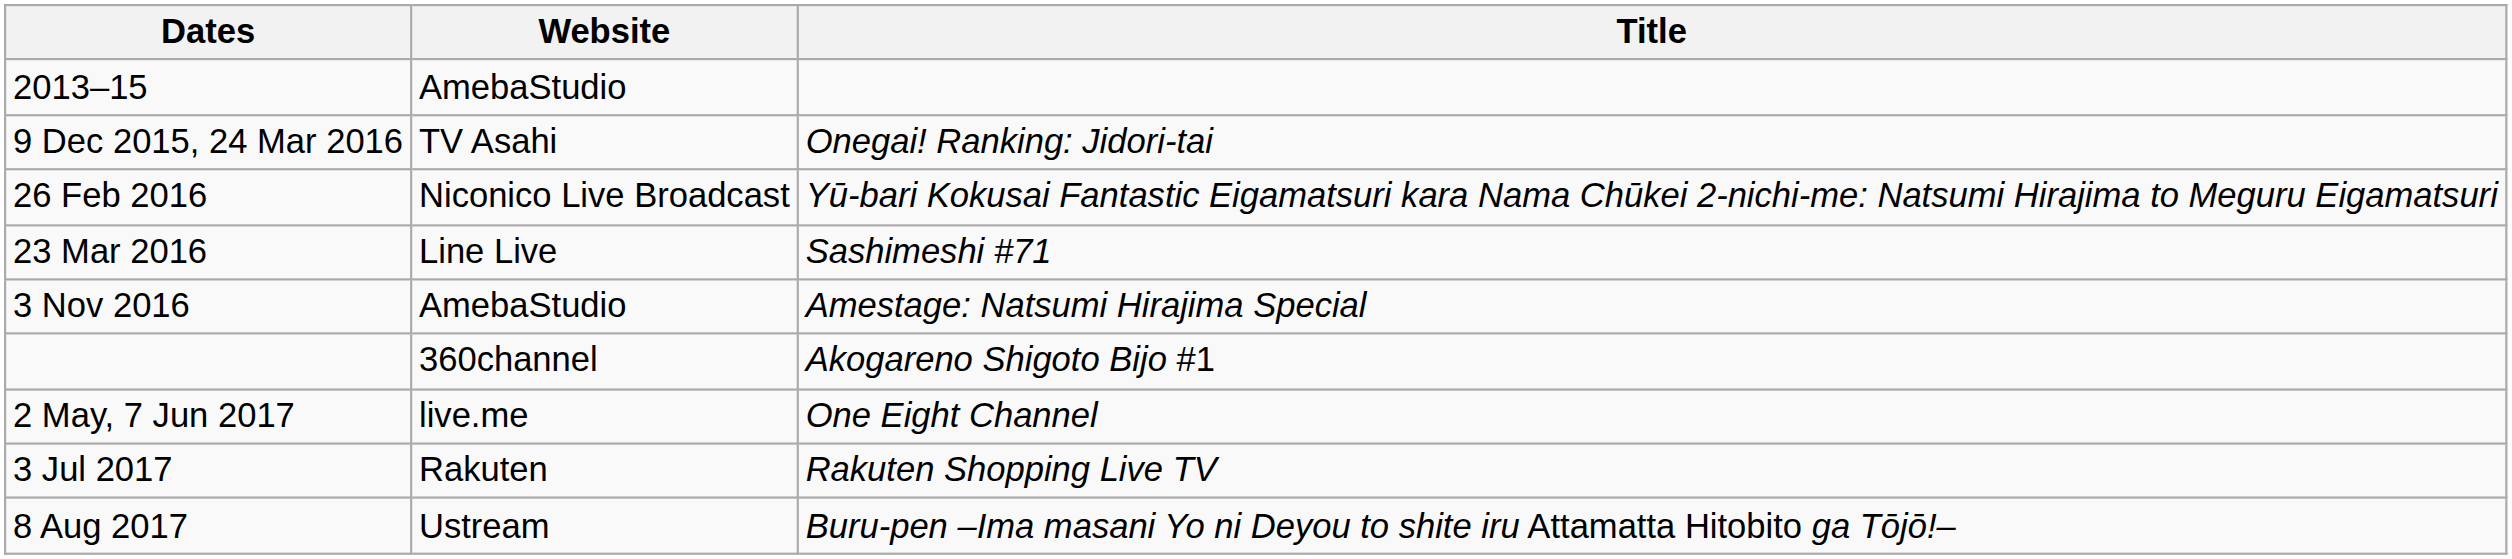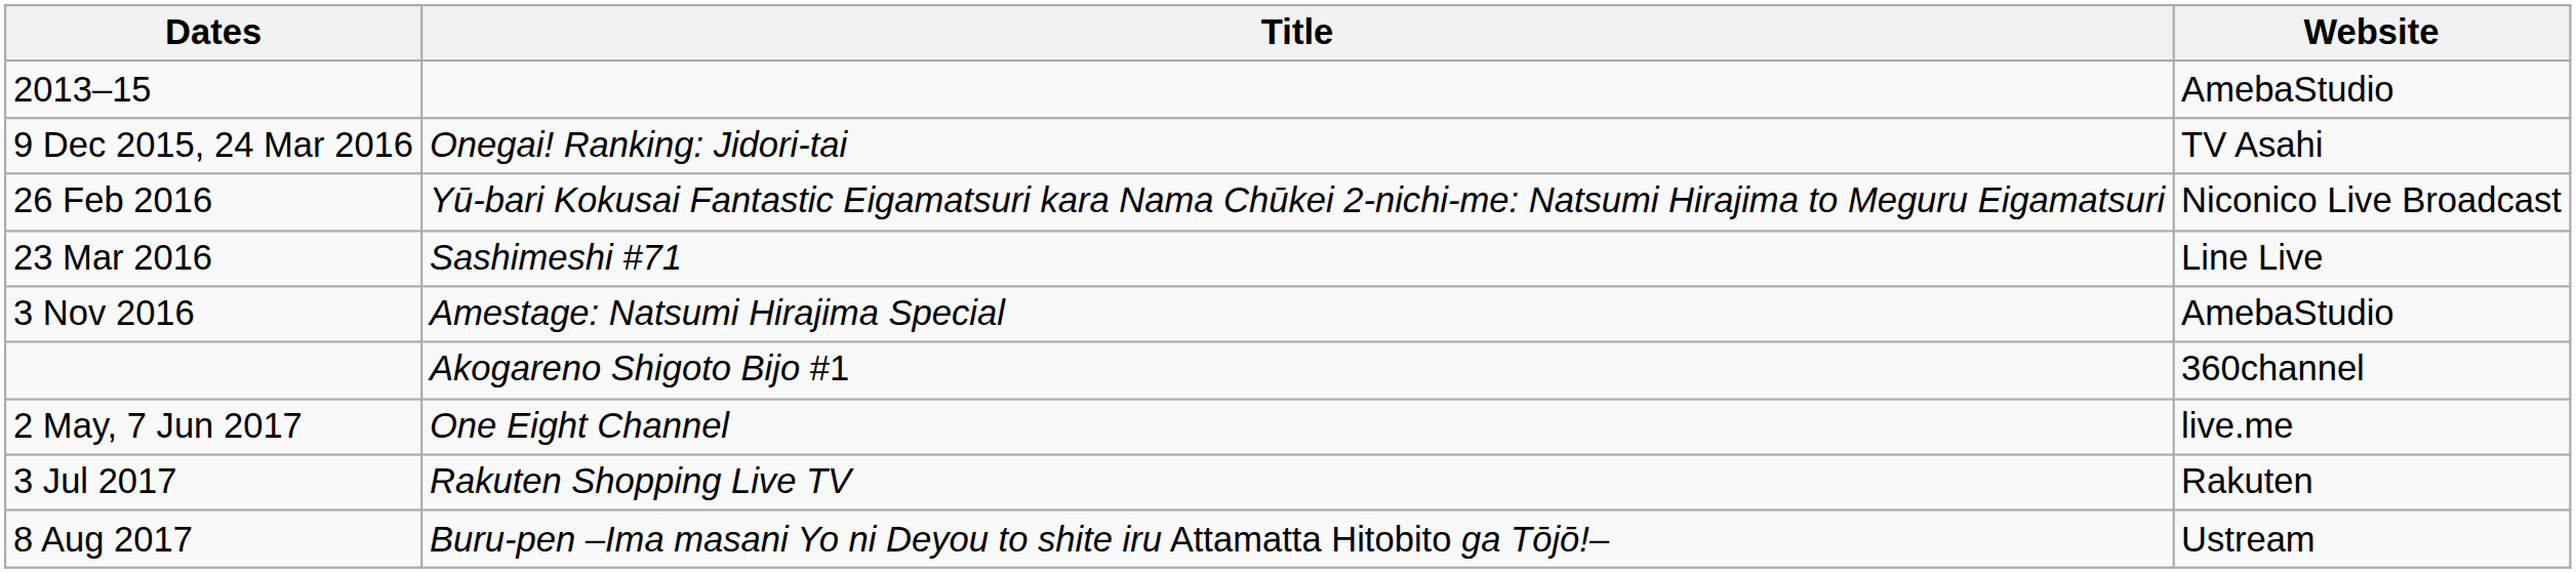 <table class="wikitable">
 <tr>
 <th>Dates</th>
+<th>Title</th>
 <th>Website</th>
-<th>Title</th>
 </tr>
 <tr>
 <td>2013–15</td>
+<td><em></em></td>
 <td>AmebaStudio</td>
-<td><em></em></td>
 </tr>
 <tr>
 <td>9 Dec 2015, 24 Mar 2016</td>
+<td><em>Onegai! Ranking: Jidori-tai</em></td>
 <td>TV Asahi</td>
-<td><em>Onegai! Ranking: Jidori-tai</em></td>
 </tr>
 <tr>
 <td>26 Feb 2016</td>
+<td><em>Yū-bari Kokusai Fantastic Eigamatsuri kara Nama Chūkei 2-nichi-me: Natsumi Hirajima to Meguru Eigamatsuri</em></td>
 <td>Niconico Live Broadcast</td>
-<td><em>Yū-bari Kokusai Fantastic Eigamatsuri kara Nama Chūkei 2-nichi-me: Natsumi Hirajima to Meguru Eigamatsuri</em></td>
 </tr>
 <tr>
 <td>23 Mar 2016</td>
+<td><em>Sashimeshi #71</em></td>
 <td>Line Live</td>
-<td><em>Sashimeshi #71</em></td>
 </tr>
 <tr>
 <td>3 Nov 2016</td>
+<td><em>Amestage: Natsumi Hirajima Special</em></td>
 <td>AmebaStudio</td>
-<td><em>Amestage: Natsumi Hirajima Special</em></td>
 </tr>
 <tr>
 <td></td>
+<td><em>Akogareno Shigoto Bijo</em> #1</td>
 <td>360channel</td>
-<td><em>Akogareno Shigoto Bijo</em> #1</td>
 </tr>
 <tr>
 <td>2 May, 7 Jun 2017</td>
+<td><em>One Eight Channel</em></td>
 <td>live.me</td>
-<td><em>One Eight Channel</em></td>
 </tr>
 <tr>
 <td>3 Jul 2017</td>
+<td><em>Rakuten Shopping Live TV</em></td>
 <td>Rakuten</td>
-<td><em>Rakuten Shopping Live TV</em></td>
 </tr>
 <tr>
 <td>8 Aug 2017</td>
+<td><em>Buru-pen –Ima masani Yo ni Deyou to shite iru</em> Attamatta Hitobito <em>ga Tōjō!–</em></td>
 <td>Ustream</td>
-<td><em>Buru-pen –Ima masani Yo ni Deyou to shite iru</em> Attamatta Hitobito <em>ga Tōjō!–</em></td>
 </tr>
 </table>
